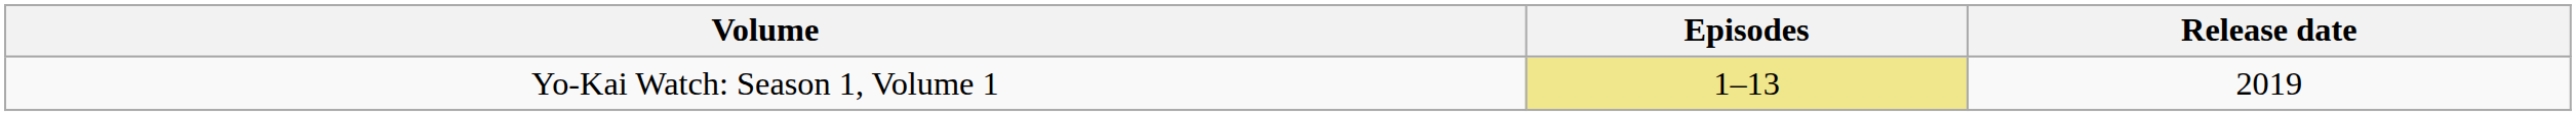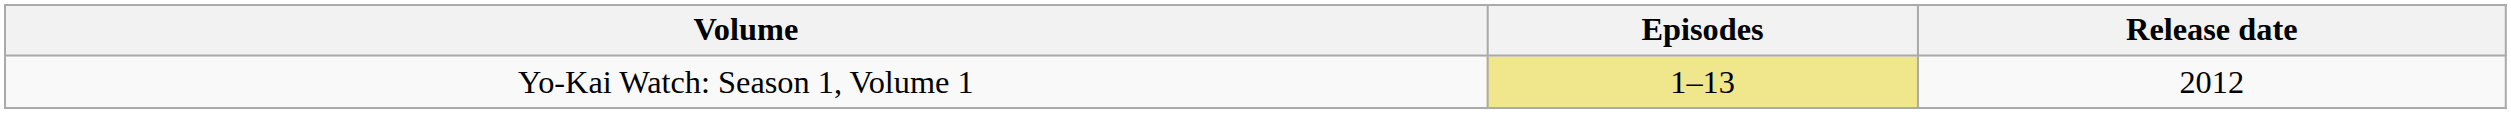 <table class="wikitable" style="text-align: center; width: 98%;">
 <tr>
 <th colspan="1">Volume</th>
 <th>Episodes</th>
 <th>Release date</th>
 </tr>
 <tr>
 <td rowspan="1">Yo-Kai Watch: Season 1, Volume 1</td>
 <td style="background: khaki;">1–13</td>
-<td>2019</td>
+<td>2012</td>
 </tr>
 </table>
